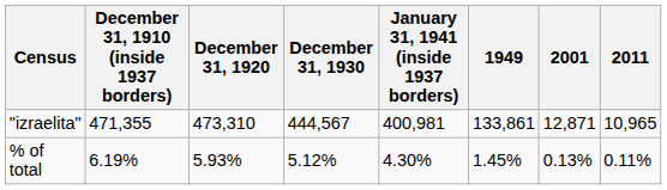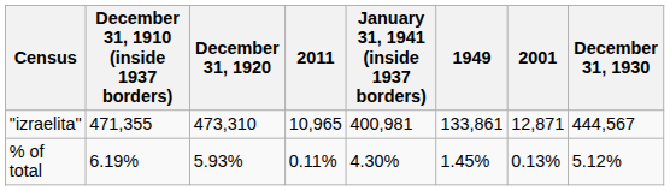 <table class="wikitable">
 <tr>
 <th>Census</th>
 <th>December 31, 1910 (inside 1937 borders)</th>
 <th>December 31, 1920</th>
-<th>December 31, 1930</th>
+<th>2011</th>
 <th>January 31, 1941 (inside 1937 borders)</th>
 <th>1949</th>
 <th>2001</th>
-<th>2011</th>
+<th>December 31, 1930</th>
 </tr>
 <tr>
 <td>"izraelita"</td>
 <td>471,355</td>
 <td>473,310</td>
-<td>444,567</td>
+<td>10,965</td>
 <td>400,981</td>
 <td>133,861</td>
 <td>12,871</td>
-<td>10,965</td>
+<td>444,567</td>
 </tr>
 <tr>
 <td>% of total</td>
 <td>6.19%</td>
 <td>5.93%</td>
-<td>5.12%</td>
+<td>0.11%</td>
 <td>4.30%</td>
 <td>1.45%</td>
 <td>0.13%</td>
-<td>0.11%</td>
+<td>5.12%</td>
 </tr>
 </table>
